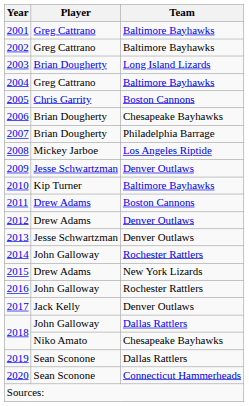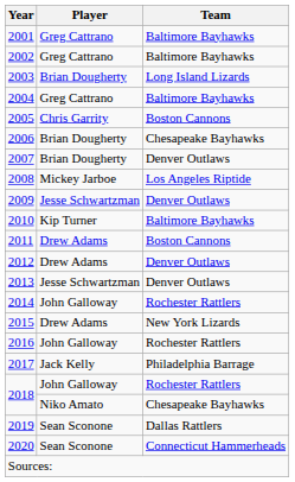 <table class="wikitable">
 <tr>
 <th>Year</th>
 <th>Player</th>
 <th>Team</th>
 </tr>
 <tr>
 <td><a href='#'>2001</a></td>
 <td><a href='#'>Greg Cattrano</a></td>
 <td><a href='#'>Baltimore Bayhawks</a></td>
 </tr>
 <tr>
 <td><a href='#'>2002</a></td>
 <td>Greg Cattrano</td>
 <td>Baltimore Bayhawks</td>
 </tr>
 <tr>
 <td><a href='#'>2003</a></td>
 <td><a href='#'>Brian Dougherty</a></td>
 <td><a href='#'>Long Island Lizards</a></td>
 </tr>
 <tr>
 <td><a href='#'>2004</a></td>
 <td>Greg Cattrano</td>
 <td><a href='#'>Baltimore Bayhawks</a></td>
 </tr>
 <tr>
 <td><a href='#'>2005</a></td>
 <td><a href='#'>Chris Garrity</a></td>
 <td><a href='#'>Boston Cannons</a></td>
 </tr>
 <tr>
 <td><a href='#'>2006</a></td>
 <td>Brian Dougherty</td>
 <td>Chesapeake Bayhawks</td>
 </tr>
 <tr>
 <td><a href='#'>2007</a></td>
 <td>Brian Dougherty</td>
-<td>Philadelphia Barrage</td>
+<td>Denver Outlaws</td>
 </tr>
 <tr>
 <td><a href='#'>2008</a></td>
 <td>Mickey Jarboe</td>
 <td><a href='#'>Los Angeles Riptide</a></td>
 </tr>
 <tr>
 <td><a href='#'>2009</a></td>
 <td><a href='#'>Jesse Schwartzman</a></td>
 <td><a href='#'>Denver Outlaws</a></td>
 </tr>
 <tr>
 <td><a href='#'>2010</a></td>
 <td>Kip Turner</td>
 <td><a href='#'>Baltimore Bayhawks</a></td>
 </tr>
 <tr>
 <td><a href='#'>2011</a></td>
 <td><a href='#'>Drew Adams</a></td>
 <td><a href='#'>Boston Cannons</a></td>
 </tr>
 <tr>
 <td><a href='#'>2012</a></td>
 <td>Drew Adams</td>
 <td><a href='#'>Denver Outlaws</a></td>
 </tr>
 <tr>
 <td><a href='#'>2013</a></td>
 <td>Jesse Schwartzman</td>
 <td>Denver Outlaws</td>
 </tr>
 <tr>
 <td><a href='#'>2014</a></td>
 <td>John Galloway</td>
 <td><a href='#'>Rochester Rattlers</a></td>
 </tr>
 <tr>
 <td><a href='#'>2015</a></td>
 <td>Drew Adams</td>
 <td>New York Lizards</td>
 </tr>
 <tr>
 <td><a href='#'>2016</a></td>
 <td>John Galloway</td>
 <td>Rochester Rattlers</td>
 </tr>
 <tr>
 <td><a href='#'>2017</a></td>
 <td>Jack Kelly</td>
-<td>Denver Outlaws</td>
+<td>Philadelphia Barrage</td>
 </tr>
 <tr>
 <td rowspan=2><a href='#'>2018</a></td>
 <td>John Galloway</td>
-<td><a href='#'>Dallas Rattlers</a></td>
+<td><a href='#'>Rochester Rattlers</a></td>
 </tr>
 <tr>
 <td>Niko Amato</td>
 <td>Chesapeake Bayhawks</td>
 </tr>
 <tr>
 <td><a href='#'>2019</a></td>
 <td>Sean Sconone</td>
 <td>Dallas Rattlers</td>
 </tr>
 <tr>
 <td><a href='#'>2020</a></td>
 <td>Sean Sconone</td>
 <td><a href='#'>Connecticut Hammerheads</a></td>
 </tr>
 <tr>
 <td colspan=3>Sources:</td>
 </tr>
 </table>
